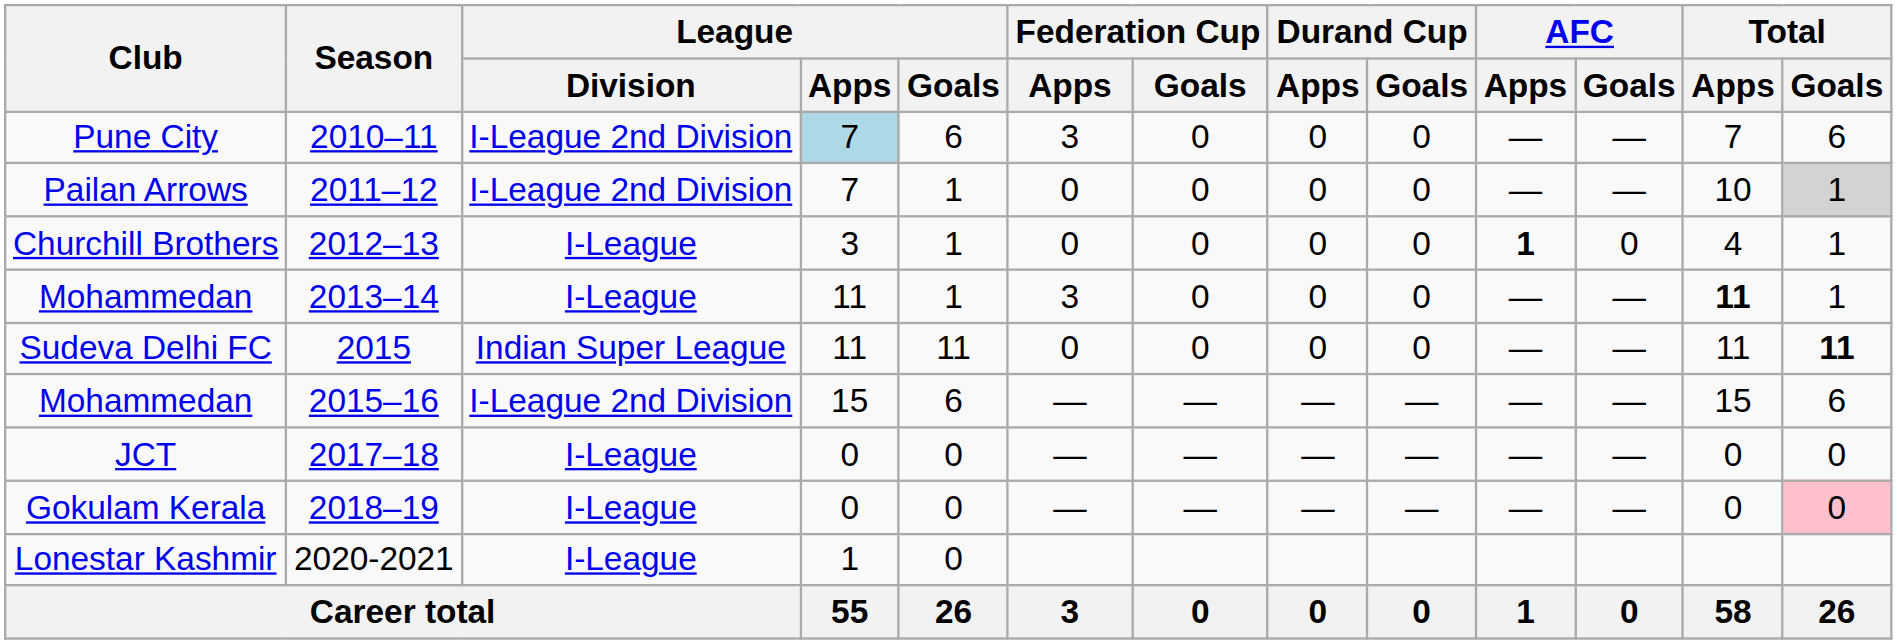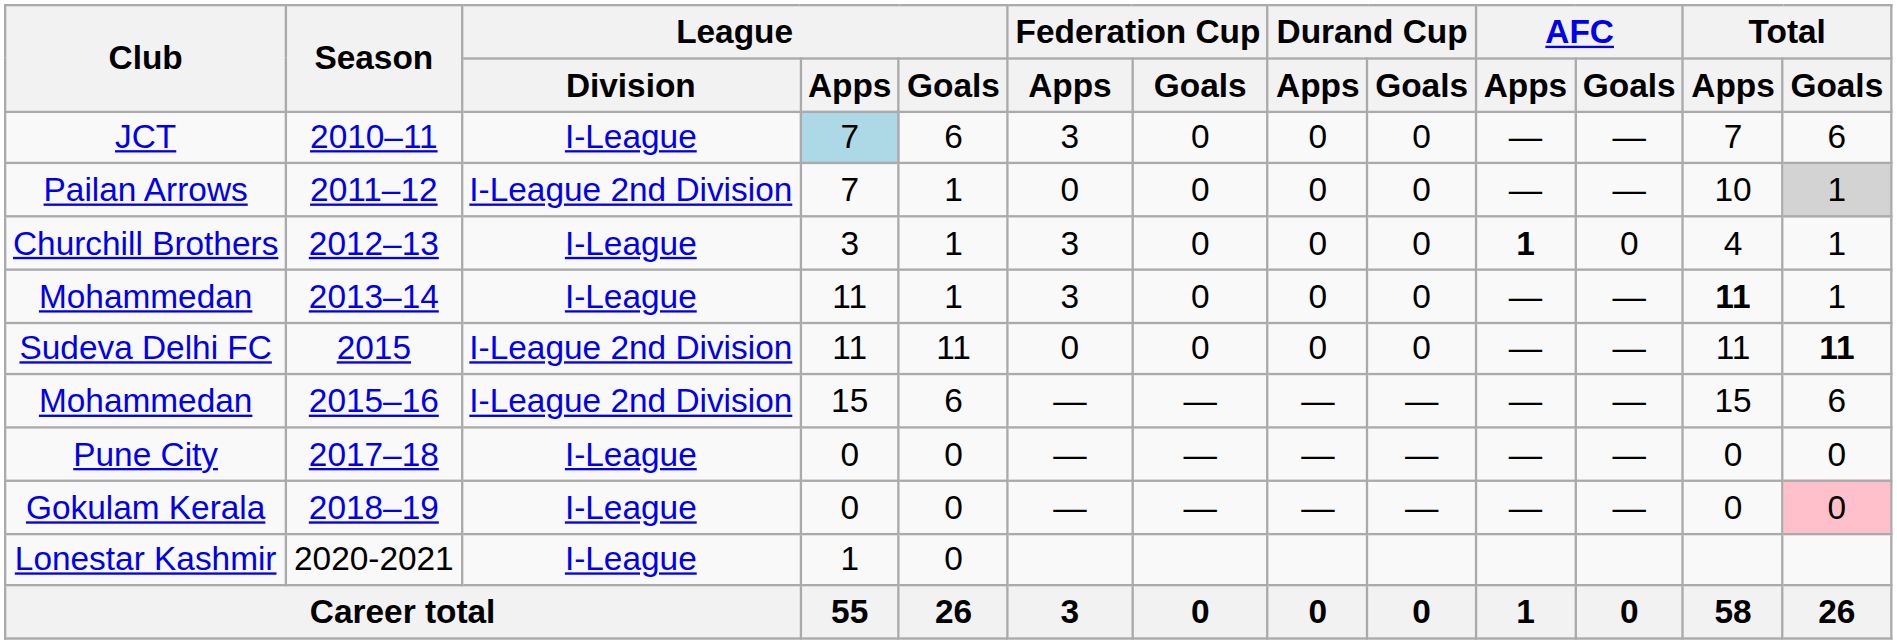 <table class="wikitable" style="font-size:90%; text-align:center;">
 <tr>
 <th rowspan="2">Club</th>
 <th rowspan="2">Season</th>
 <th colspan="3">League</th>
 <th colspan="2">Federation Cup</th>
 <th colspan="2">Durand Cup</th>
 <th colspan="2"><a href='#'>AFC</a></th>
 <th colspan="2">Total</th>
 </tr>
 <tr>
 <th>Division</th>
 <th>Apps</th>
 <th>Goals</th>
 <th>Apps</th>
 <th>Goals</th>
 <th>Apps</th>
 <th>Goals</th>
 <th>Apps</th>
 <th>Goals</th>
 <th>Apps</th>
 <th>Goals</th>
 </tr>
 <tr>
-<td><a href='#'>Pune City</a></td>
+<td><a href='#'>JCT</a></td>
 <td><a href='#'>2010–11</a></td>
-<td><a href='#'>I-League 2nd Division</a></td>
+<td><a href='#'>I-League</a></td>
 <td style="background: lightblue;">7</td>
 <td>6</td>
 <td>3</td>
 <td>0</td>
 <td>0</td>
 <td>0</td>
 <td>—</td>
 <td>—</td>
 <td>7</td>
 <td>6</td>
 </tr>
 <tr>
 <td><a href='#'>Pailan Arrows</a></td>
 <td><a href='#'>2011–12</a></td>
 <td><a href='#'>I-League 2nd Division</a></td>
 <td>7</td>
 <td>1</td>
 <td>0</td>
 <td>0</td>
 <td>0</td>
 <td>0</td>
 <td>—</td>
 <td>—</td>
 <td>10</td>
 <td style="background: lightgrey;">1</td>
 </tr>
 <tr>
 <td><a href='#'>Churchill Brothers</a></td>
 <td><a href='#'>2012–13</a></td>
 <td><a href='#'>I-League</a></td>
 <td>3</td>
 <td>1</td>
-<td>0</td>
+<td>3</td>
 <td>0</td>
 <td>0</td>
 <td>0</td>
 <td><strong>1</strong></td>
 <td>0</td>
 <td>4</td>
 <td>1</td>
 </tr>
 <tr>
 <td><a href='#'>Mohammedan</a></td>
 <td><a href='#'>2013–14</a></td>
 <td><a href='#'>I-League</a></td>
 <td>11</td>
 <td>1</td>
 <td>3</td>
 <td>0</td>
 <td>0</td>
 <td>0</td>
 <td>—</td>
 <td>—</td>
 <td><strong>11</strong></td>
 <td>1</td>
 </tr>
 <tr>
 <td><a href='#'>Sudeva Delhi FC</a></td>
 <td><a href='#'>2015</a></td>
-<td><a href='#'>Indian Super League</a></td>
+<td><a href='#'>I-League 2nd Division</a></td>
 <td>11</td>
 <td>11</td>
 <td>0</td>
 <td>0</td>
 <td>0</td>
 <td>0</td>
 <td>—</td>
 <td>—</td>
 <td>11</td>
 <td><strong>11</strong></td>
 </tr>
 <tr>
 <td><a href='#'>Mohammedan</a></td>
 <td><a href='#'>2015–16</a></td>
 <td><a href='#'>I-League 2nd Division</a></td>
 <td>15</td>
 <td>6</td>
 <td>—</td>
 <td>—</td>
 <td>—</td>
 <td>—</td>
 <td>—</td>
 <td>—</td>
 <td>15</td>
 <td>6</td>
 </tr>
 <tr>
-<td><a href='#'>JCT</a></td>
+<td><a href='#'>Pune City</a></td>
 <td><a href='#'>2017–18</a></td>
 <td><a href='#'>I-League</a></td>
 <td>0</td>
 <td>0</td>
 <td>—</td>
 <td>—</td>
 <td>—</td>
 <td>—</td>
 <td>—</td>
 <td>—</td>
 <td>0</td>
 <td>0</td>
 </tr>
 <tr>
 <td><a href='#'>Gokulam Kerala</a></td>
 <td><a href='#'>2018–19</a></td>
 <td><a href='#'>I-League</a></td>
 <td>0</td>
 <td>0</td>
 <td>—</td>
 <td>—</td>
 <td>—</td>
 <td>—</td>
 <td>—</td>
 <td>—</td>
 <td>0</td>
 <td style="background: pink;">0</td>
 </tr>
 <tr>
 <td><a href='#'>Lonestar Kashmir</a></td>
 <td>2020-2021</td>
 <td><a href='#'>I-League</a></td>
 <td>1</td>
 <td>0</td>
 <td></td>
 <td></td>
 <td></td>
 <td></td>
 <td></td>
 <td></td>
 <td></td>
 <td></td>
 </tr>
 <tr>
 <th colspan="3">Career total</th>
 <th>55</th>
 <th>26</th>
 <th>3</th>
 <th>0</th>
 <th>0</th>
 <th>0</th>
 <th>1</th>
 <th>0</th>
 <th>58</th>
 <th>26</th>
 </tr>
 </table>
